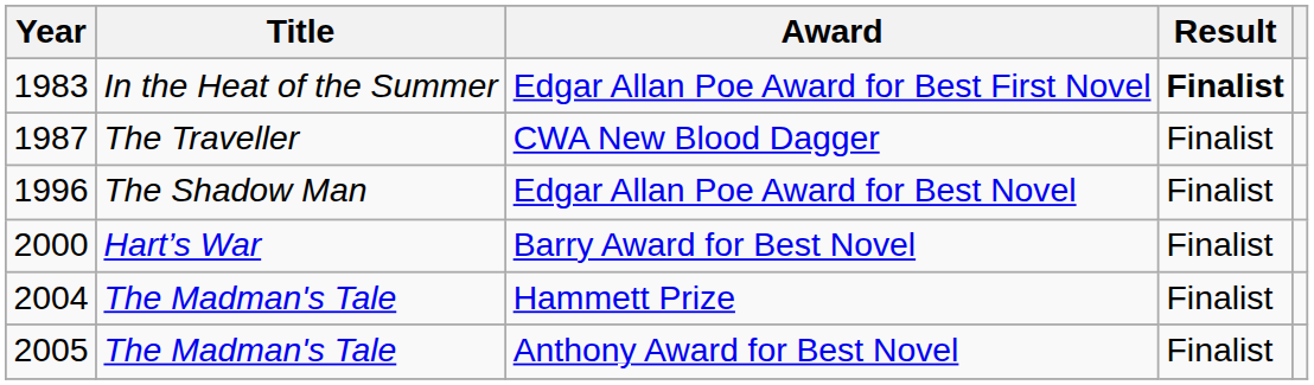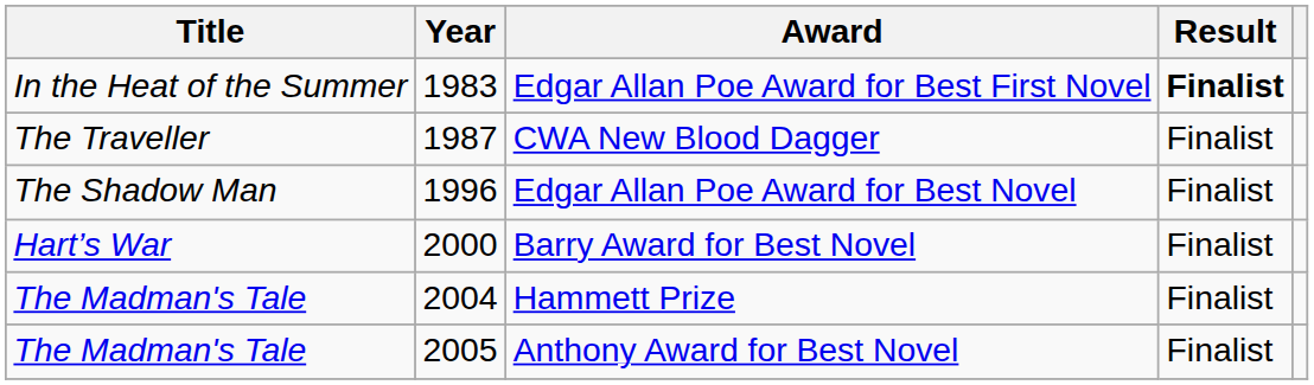 <table class="wikitable">
 <tr>
+<th>Title</th>
 <th>Year</th>
-<th>Title</th>
 <th>Award</th>
 <th>Result</th>
 <th></th>
 </tr>
 <tr>
+<td><em>In the Heat of the Summer</em></td>
 <td>1983</td>
-<td><em>In the Heat of the Summer</em></td>
 <td><a href='#'>Edgar Allan Poe Award for Best First Novel</a></td>
 <td><strong>Finalist</strong></td>
 <td></td>
 </tr>
 <tr>
+<td><em>The Traveller</em></td>
 <td>1987</td>
-<td><em>The Traveller</em></td>
 <td><a href='#'>CWA New Blood Dagger</a></td>
 <td>Finalist</td>
 <td></td>
 </tr>
 <tr>
+<td><em>The Shadow Man</em></td>
 <td>1996</td>
-<td><em>The Shadow Man</em></td>
 <td><a href='#'>Edgar Allan Poe Award for Best Novel</a></td>
 <td>Finalist</td>
 <td></td>
 </tr>
 <tr>
+<td><em><a href='#'>Hart’s War</a></em></td>
 <td>2000</td>
-<td><em><a href='#'>Hart’s War</a></em></td>
 <td><a href='#'>Barry Award for Best Novel</a></td>
 <td>Finalist</td>
 <td></td>
 </tr>
 <tr>
+<td><em><a href='#'>The Madman's Tale</a></em></td>
 <td>2004</td>
-<td><em><a href='#'>The Madman's Tale</a></em></td>
 <td><a href='#'>Hammett Prize</a></td>
 <td>Finalist</td>
 <td></td>
 </tr>
 <tr>
+<td><em><a href='#'>The Madman's Tale</a></em></td>
 <td>2005</td>
-<td><em><a href='#'>The Madman's Tale</a></em></td>
 <td><a href='#'>Anthony Award for Best Novel</a></td>
 <td>Finalist</td>
 <td></td>
 </tr>
 </table>
